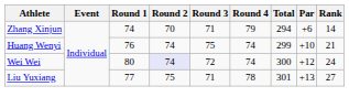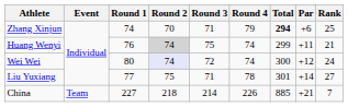 <table class=wikitable style="font-size:90%">
 <tr>
 <th>Athlete</th>
 <th>Event</th>
 <th>Round 1</th>
 <th>Round 2</th>
 <th>Round 3</th>
 <th>Round 4</th>
 <th>Total</th>
 <th>Par</th>
 <th>Rank</th>
 </tr>
 <tr>
 <td><a href='#'>Zhang Xinjun</a></td>
 <td rowspan=4><a href='#'>Individual</a></td>
 <td align=center>74</td>
 <td align=center>70</td>
 <td align=center>71</td>
 <td align=center>79</td>
-<td align=center>294</td>
+<td align=center><strong>294</strong></td>
 <td align=center>+6</td>
-<td align=center>14</td>
+<td align=center>25</td>
 </tr>
 <tr>
 <td><a href='#'>Huang Wenyi</a></td>
 <td align=center>76</td>
-<td align=center>74</td>
+<td align=center style="background: lightgrey;">74</td>
 <td align=center>75</td>
 <td align=center>74</td>
 <td align=center>299</td>
-<td align=center>+10</td>
+<td align=center>+11</td>
 <td align=center>21</td>
 </tr>
 <tr>
 <td><a href='#'>Wei Wei</a></td>
 <td align=center>80</td>
 <td align=center style="background: lavender;">74</td>
 <td align=center>72</td>
 <td align=center>74</td>
 <td align=center>300</td>
 <td align=center>+12</td>
 <td align=center>24</td>
 </tr>
 <tr>
 <td><a href='#'>Liu Yuxiang</a></td>
 <td align=center>77</td>
 <td align=center>75</td>
 <td align=center>71</td>
 <td align=center>78</td>
 <td align=center>301</td>
-<td align=center>+13</td>
+<td align=center>+14</td>
 <td align=center>27</td>
 </tr>
+<tr>
+<td>China</td>
+<td><a href='#'>Team</a></td>
+<td align=center>227</td>
+<td align=center>218</td>
+<td align=center>214</td>
+<td align=center>226</td>
+<td align=center>885</td>
+<td align=center>+21</td>
+<td align=center>7</td>
+</tr>
 </table>
